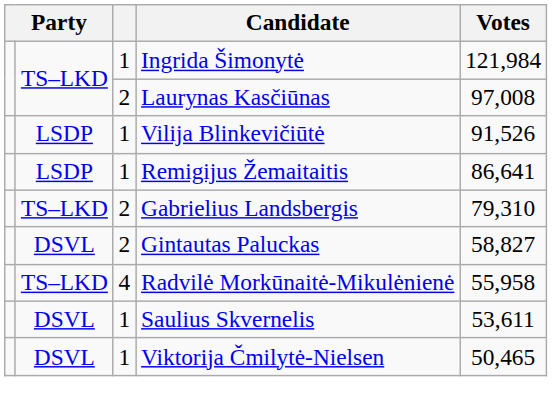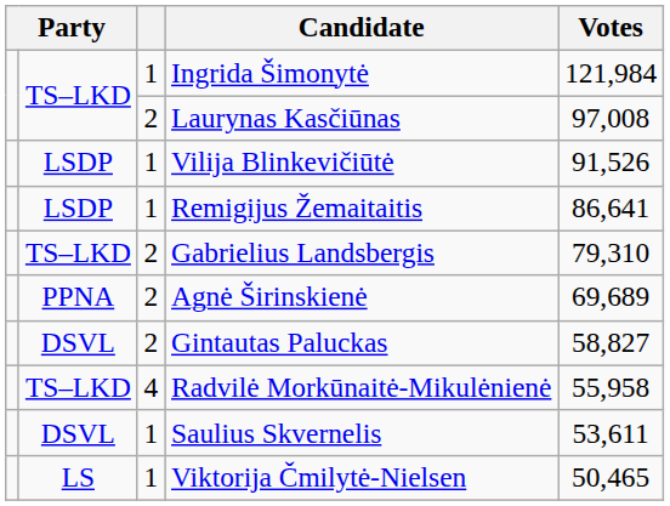 <table class="wikitable" style="font-size:100%; text-align:center">
 <tr>
 <th colspan=2>Party</th>
 <th></th>
 <th>Candidate</th>
 <th>Votes</th>
 </tr>
 <tr>
 <td rowspan=2 bgcolor=></td>
 <td rowspan=2><a href='#'>TS–LKD</a></td>
 <td>1</td>
 <td align=left><a href='#'>Ingrida Šimonytė</a></td>
 <td>121,984</td>
 </tr>
 <tr>
 <td>2</td>
 <td align=left><a href='#'>Laurynas Kasčiūnas</a></td>
 <td>97,008</td>
 </tr>
 <tr>
 <td bgcolor=></td>
 <td><a href='#'>LSDP</a></td>
 <td>1</td>
 <td align=left><a href='#'>Vilija Blinkevičiūtė</a></td>
 <td>91,526</td>
 </tr>
 <tr>
 <td bgcolor=></td>
 <td><a href='#'>LSDP</a></td>
 <td>1</td>
 <td align=left><a href='#'>Remigijus Žemaitaitis</a></td>
 <td>86,641</td>
 </tr>
 <tr>
 <td bgcolor=></td>
 <td><a href='#'>TS–LKD</a></td>
 <td>2</td>
 <td align=left><a href='#'>Gabrielius Landsbergis</a></td>
 <td>79,310</td>
 </tr>
 <tr>
 <td bgcolor=></td>
+<td><a href='#'>PPNA</a></td>
+<td>2</td>
+<td align=left><a href='#'>Agnė Širinskienė</a></td>
+<td>69,689</td>
+</tr>
+<tr>
+<td bgcolor=></td>
 <td><a href='#'>DSVL</a></td>
 <td>2</td>
 <td align=left><a href='#'>Gintautas Paluckas</a></td>
 <td>58,827</td>
 </tr>
 <tr>
 <td bgcolor=></td>
 <td><a href='#'>TS–LKD</a></td>
 <td>4</td>
 <td align=left><a href='#'>Radvilė Morkūnaitė-Mikulėnienė</a></td>
 <td>55,958</td>
 </tr>
 <tr>
 <td bgcolor=></td>
 <td><a href='#'>DSVL</a></td>
 <td>1</td>
 <td align=left><a href='#'>Saulius Skvernelis</a></td>
 <td>53,611</td>
 </tr>
 <tr>
 <td bgcolor=></td>
-<td><a href='#'>DSVL</a></td>
+<td><a href='#'>LS</a></td>
 <td>1</td>
 <td align=left><a href='#'>Viktorija Čmilytė-Nielsen</a></td>
 <td>50,465</td>
 </tr>
 </table>
